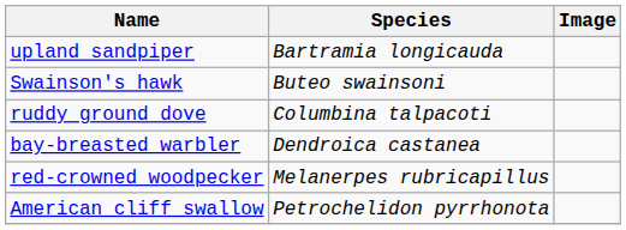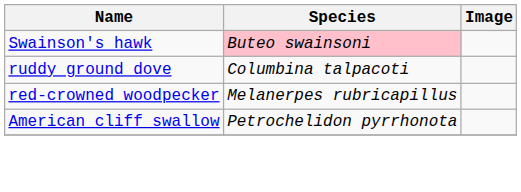 <table class="wikitable sortable mw-collapsible mw-collapsed">
 <tr>
 <th>Name</th>
 <th>Species</th>
 <th>Image</th>
 </tr>
 <tr>
-<td><a href='#'>upland sandpiper</a></td>
-<td><em>Bartramia longicauda</em></td>
-<td></td>
-</tr>
-<tr>
 <td><a href='#'>Swainson's hawk</a></td>
-<td><em>Buteo swainsoni</em></td>
+<td style="background: pink;"><em>Buteo swainsoni</em></td>
 <td></td>
 </tr>
 <tr>
 <td><a href='#'>ruddy ground dove</a></td>
 <td><em>Columbina talpacoti</em></td>
-<td></td>
-</tr>
-<tr>
-<td><a href='#'>bay-breasted warbler</a></td>
-<td><em>Dendroica castanea</em></td>
 <td></td>
 </tr>
 <tr>
 <td><a href='#'>red-crowned woodpecker</a></td>
 <td><em>Melanerpes rubricapillus</em></td>
 <td></td>
 </tr>
 <tr>
 <td><a href='#'>American cliff swallow</a></td>
 <td><em>Petrochelidon pyrrhonota</em></td>
 <td></td>
 </tr>
 <tr>
 </tr>
 </table>
